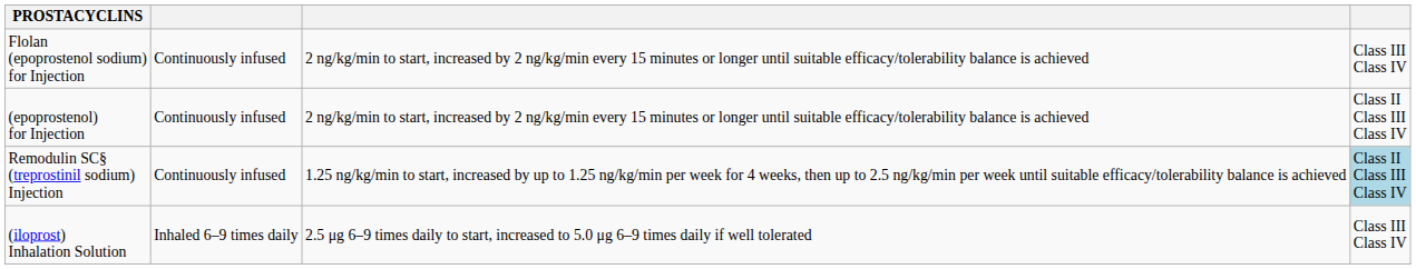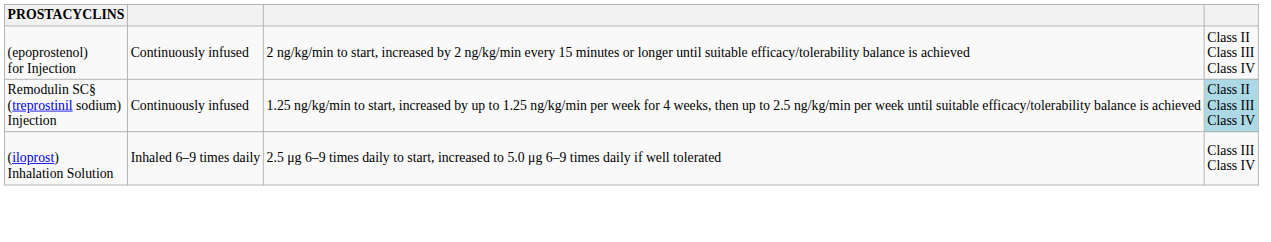 <table class="wikitable">
 <tr>
 <th>PROSTACYCLINS</th>
 <th></th>
 <th></th>
 <th></th>
-</tr>
-<tr>
-<td>Flolan<br>(epoprostenol sodium)<br>for Injection</td>
-<td>Continuously infused</td>
-<td>2 ng/kg/min to start, increased by 2 ng/kg/min every 15 minutes or longer until suitable efficacy/tolerability balance is achieved</td>
-<td>Class III<br>Class IV</td>
 </tr>
 <tr>
 <td><br>(epoprostenol)<br>for Injection</td>
 <td>Continuously infused</td>
 <td>2 ng/kg/min to start, increased by 2 ng/kg/min every 15 minutes or longer until suitable efficacy/tolerability balance is achieved</td>
 <td>Class II<br>Class III<br>Class IV</td>
 </tr>
 <tr>
 <td>Remodulin SC§<br>(<a href='#'>treprostinil</a> sodium)<br>Injection</td>
 <td>Continuously infused</td>
 <td>1.25 ng/kg/min to start, increased by up to 1.25 ng/kg/min per week for 4 weeks, then up to 2.5 ng/kg/min per week until suitable efficacy/tolerability balance is achieved</td>
 <td style="background: lightblue;">Class II<br>Class III<br>Class IV</td>
 </tr>
 <tr>
 <td><br>(<a href='#'>iloprost</a>)<br>Inhalation Solution</td>
 <td>Inhaled 6–9 times daily</td>
 <td>2.5 μg 6–9 times daily to start, increased to 5.0 μg 6–9 times daily if well tolerated</td>
 <td>Class III<br>Class IV</td>
 </tr>
 </table>
